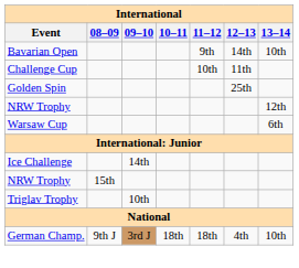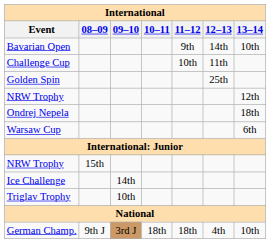 <table class="wikitable" style="text-align:center">
 <tr>
 <th colspan="7" style="background:#ffdead; text-align:center;">International</th>
 </tr>
 <tr>
 <th>Event</th>
 <th><a href='#'>08–09</a></th>
 <th><a href='#'>09–10</a></th>
 <th><a href='#'>10–11</a></th>
 <th><a href='#'>11–12</a></th>
 <th><a href='#'>12–13</a></th>
 <th><a href='#'>13–14</a></th>
 </tr>
 <tr>
 <td align=left><a href='#'>Bavarian Open</a></td>
 <td></td>
 <td></td>
 <td></td>
 <td>9th</td>
 <td>14th</td>
 <td>10th</td>
 </tr>
 <tr>
 <td align=left><a href='#'>Challenge Cup</a></td>
 <td></td>
 <td></td>
 <td></td>
 <td>10th</td>
 <td>11th</td>
 <td></td>
 </tr>
 <tr>
 <td align=left><a href='#'>Golden Spin</a></td>
 <td></td>
 <td></td>
 <td></td>
 <td></td>
 <td>25th</td>
 <td></td>
 </tr>
 <tr>
 <td align=left><a href='#'>NRW Trophy</a></td>
 <td></td>
 <td></td>
 <td></td>
 <td></td>
 <td></td>
 <td>12th</td>
 </tr>
 <tr>
+<td align=left><a href='#'>Ondrej Nepela</a></td>
+<td></td>
+<td></td>
+<td></td>
+<td></td>
+<td></td>
+<td>18th</td>
+</tr>
+<tr>
 <td align=left><a href='#'>Warsaw Cup</a></td>
 <td></td>
 <td></td>
 <td></td>
 <td></td>
 <td></td>
 <td>6th</td>
 </tr>
 <tr>
 <th colspan="7" style="background:#ffdead; text-align:center;">International: Junior</th>
 </tr>
 <tr>
-<td align=left><a href='#'>Ice Challenge</a></td>
+<td align=left><a href='#'>NRW Trophy</a></td>
+<td>15th</td>
 <td></td>
-<td>14th</td>
 <td></td>
 <td></td>
 <td></td>
 <td></td>
 </tr>
 <tr>
-<td align=left><a href='#'>NRW Trophy</a></td>
-<td>15th</td>
+<td align=left><a href='#'>Ice Challenge</a></td>
 <td></td>
+<td>14th</td>
 <td></td>
 <td></td>
 <td></td>
 <td></td>
 </tr>
 <tr>
 <td align=left><a href='#'>Triglav Trophy</a></td>
 <td></td>
 <td>10th</td>
 <td></td>
 <td></td>
 <td></td>
 <td></td>
 </tr>
 <tr>
 <th colspan="7" style="background:#ffdead; text-align:center;">National</th>
 </tr>
 <tr>
 <td align=left><a href='#'>German Champ.</a></td>
 <td>9th J</td>
 <td bgcolor=cc9966>3rd J</td>
 <td>18th</td>
 <td>18th</td>
 <td>4th</td>
 <td>10th</td>
 </tr>
 </table>
